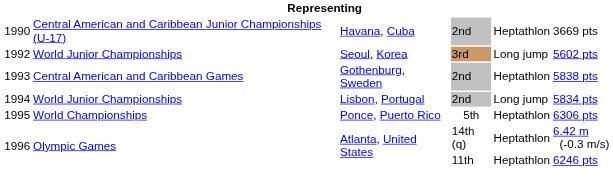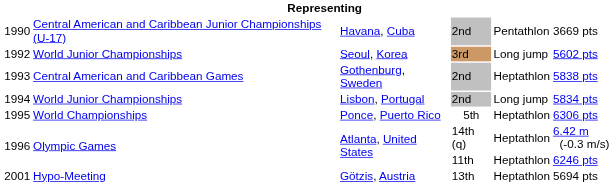 <table>
 <tr>
 <th colspan="6">Representing </th>
 </tr>
 <tr>
 <td>1990</td>
 <td><a href='#'>Central American and Caribbean Junior Championships (U-17)</a></td>
 <td><a href='#'>Havana</a>, <a href='#'>Cuba</a></td>
 <td bgcolor=silver>2nd</td>
-<td>Heptathlon</td>
+<td>Pentathlon</td>
 <td>3669 pts</td>
 </tr>
 <tr>
 <td>1992</td>
 <td><a href='#'>World Junior Championships</a></td>
 <td><a href='#'>Seoul</a>, <a href='#'>Korea</a></td>
 <td bgcolor="cc9966">3rd</td>
 <td>Long jump</td>
 <td><a href='#'>5602 pts</a></td>
 </tr>
 <tr>
 <td>1993</td>
 <td><a href='#'>Central American and Caribbean Games</a></td>
 <td><a href='#'>Gothenburg</a>, <a href='#'>Sweden</a></td>
 <td bgcolor="silver">2nd</td>
 <td>Heptathlon</td>
 <td><a href='#'>5838 pts</a></td>
 </tr>
 <tr>
 <td>1994</td>
 <td><a href='#'>World Junior Championships</a></td>
 <td><a href='#'>Lisbon</a>, <a href='#'>Portugal</a></td>
 <td bgcolor="silver">2nd</td>
 <td>Long jump</td>
 <td><a href='#'>5834 pts</a></td>
 </tr>
 <tr>
 <td>1995</td>
 <td><a href='#'>World Championships</a></td>
 <td><a href='#'>Ponce</a>, <a href='#'>Puerto Rico</a></td>
 <td align="center">5th</td>
 <td>Heptathlon</td>
 <td><a href='#'>6306 pts</a></td>
 </tr>
 <tr>
 <td rowspan = "2">1996</td>
 <td rowspan = "2"><a href='#'>Olympic Games</a></td>
 <td rowspan = "2"><a href='#'>Atlanta</a>, <a href='#'>United States</a></td>
 <td>14th (q)</td>
 <td>Heptathlon</td>
 <td><a href='#'>6.42 m</a>   (-0.3 m/s)</td>
 </tr>
 <tr>
 <td>11th</td>
 <td>Heptathlon</td>
 <td><a href='#'>6246 pts</a></td>
 </tr>
+<tr>
+<td>2001</td>
+<td><a href='#'>Hypo-Meeting</a></td>
+<td><a href='#'>Götzis</a>, <a href='#'>Austria</a></td>
+<td>13th</td>
+<td>Heptathlon</td>
+<td>5694 pts</td>
+</tr>
 </table>
